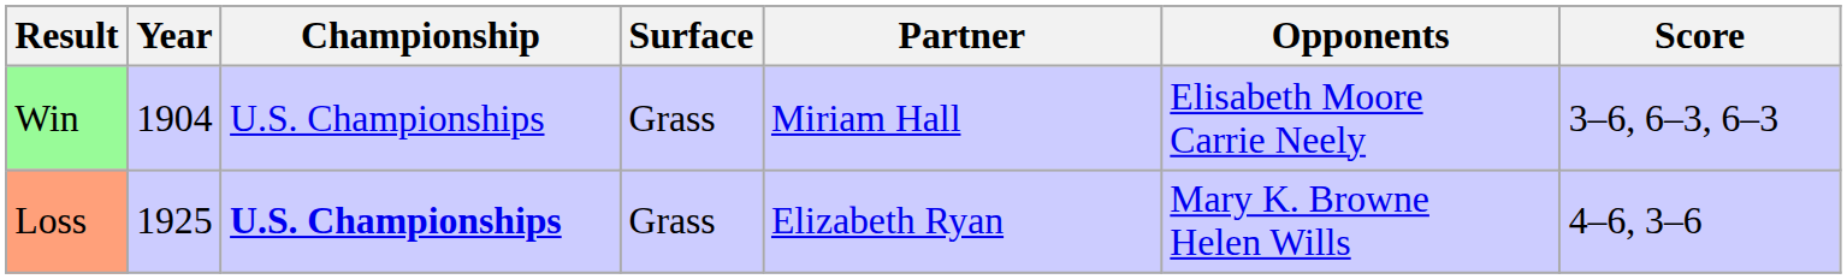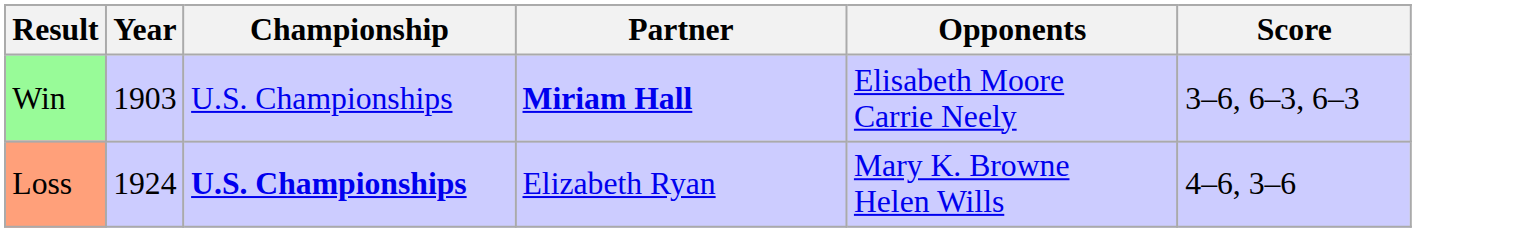 <table class="sortable wikitable">
 <tr>
 <th style="width:40px">Result</th>
 <th style="width:30px">Year</th>
 <th style="width:160px">Championship</th>
-<th style="width:50px">Surface</th>
 <th style="width:160px">Partner</th>
 <th style="width:160px">Opponents</th>
 <th style="width:110px" class="unsortable">Score</th>
 </tr>
 <tr style="background:#ccf;">
 <td style="background:#98fb98;">Win</td>
-<td>1904</td>
+<td>1903</td>
 <td><a href='#'>U.S. Championships</a></td>
-<td>Grass</td>
-<td> <a href='#'>Miriam Hall</a></td>
+<td><strong> <a href='#'>Miriam Hall</a></strong></td>
 <td> <a href='#'>Elisabeth Moore</a><br> <a href='#'>Carrie Neely</a></td>
 <td>3–6, 6–3, 6–3</td>
 </tr>
 <tr style="background:#ccf;">
 <td style="background:#ffa07a;">Loss</td>
-<td>1925</td>
+<td>1924</td>
 <td><strong><a href='#'>U.S. Championships</a></strong></td>
-<td>Grass</td>
 <td> <a href='#'>Elizabeth Ryan</a></td>
 <td> <a href='#'>Mary K. Browne</a><br> <a href='#'>Helen Wills</a></td>
 <td>4–6, 3–6</td>
 </tr>
 </table>
